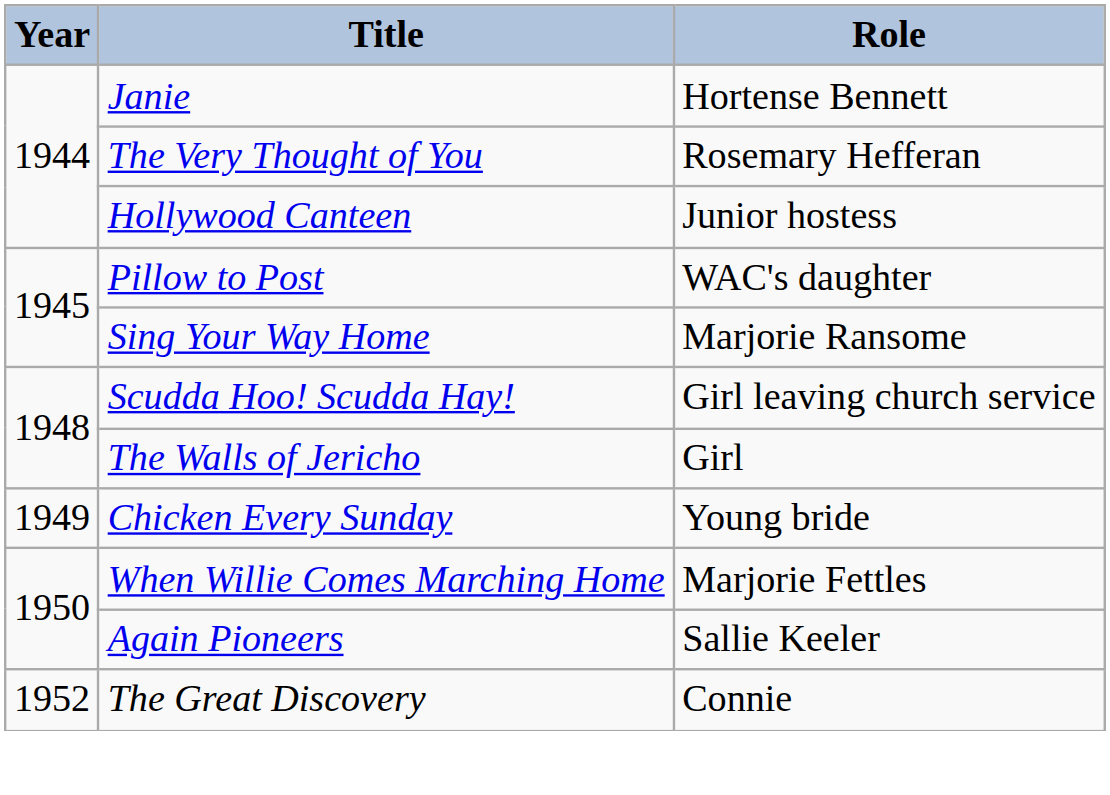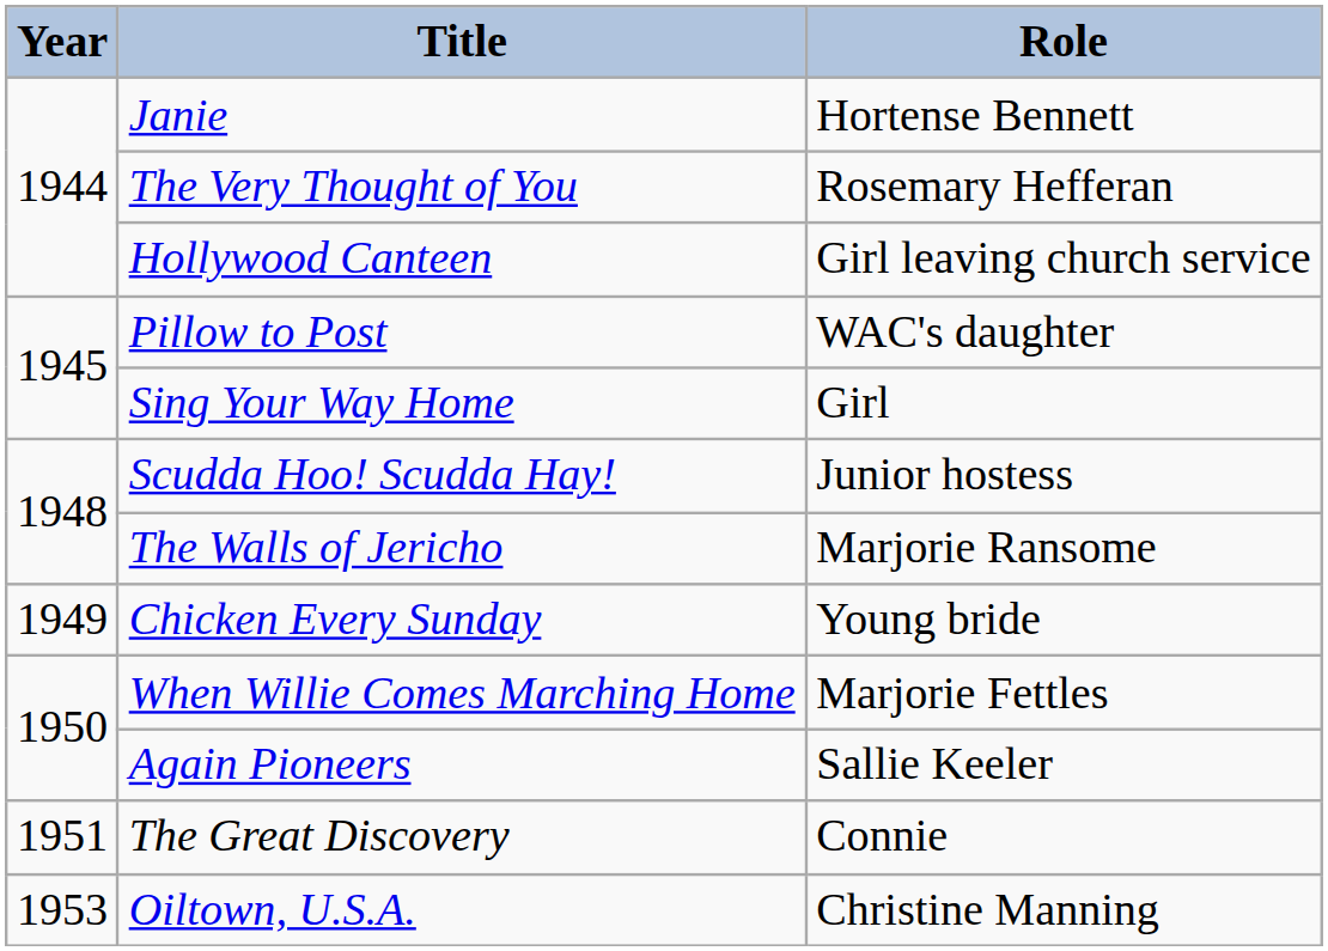 <table class="wikitable">
 <tr>
 <th style="background:#B0C4DE;">Year</th>
 <th style="background:#B0C4DE;">Title</th>
 <th style="background:#B0C4DE;">Role</th>
 </tr>
 <tr>
 <td rowspan=3>1944</td>
 <td><em><a href='#'>Janie</a></em></td>
 <td>Hortense Bennett</td>
 </tr>
 <tr>
 <td><em><a href='#'>The Very Thought of You</a></em></td>
 <td>Rosemary Hefferan</td>
 </tr>
 <tr>
 <td><em><a href='#'>Hollywood Canteen</a></em></td>
-<td>Junior hostess</td>
+<td>Girl leaving church service</td>
 </tr>
 <tr>
 <td rowspan=2>1945</td>
 <td><em><a href='#'>Pillow to Post</a></em></td>
 <td>WAC's daughter</td>
 </tr>
 <tr>
 <td><em><a href='#'>Sing Your Way Home</a></em></td>
-<td>Marjorie Ransome</td>
+<td>Girl</td>
 </tr>
 <tr>
 <td rowspan=2>1948</td>
 <td><em><a href='#'>Scudda Hoo! Scudda Hay!</a></em></td>
-<td>Girl leaving church service</td>
+<td>Junior hostess</td>
 </tr>
 <tr>
 <td><em><a href='#'>The Walls of Jericho</a></em></td>
-<td>Girl</td>
+<td>Marjorie Ransome</td>
 </tr>
 <tr>
 <td rowspan=1>1949</td>
 <td><em><a href='#'>Chicken Every Sunday</a></em></td>
 <td>Young bride</td>
 </tr>
 <tr>
 <td rowspan=2>1950</td>
 <td><em><a href='#'>When Willie Comes Marching Home</a></em></td>
 <td>Marjorie Fettles</td>
 </tr>
 <tr>
 <td><em><a href='#'>Again Pioneers</a></em></td>
 <td>Sallie Keeler</td>
 </tr>
 <tr>
-<td rowspan=1>1952</td>
+<td rowspan=1>1951</td>
 <td><em>The Great Discovery</em></td>
 <td>Connie</td>
 </tr>
+<tr>
+<td rowspan=1>1953</td>
+<td><em><a href='#'>Oiltown, U.S.A.</a></em></td>
+<td>Christine Manning</td>
+</tr>
 </table>
